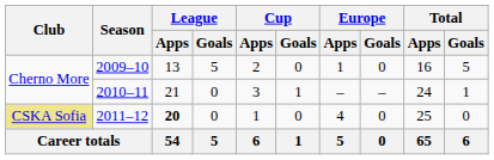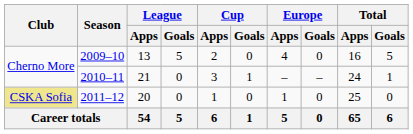 <table class="wikitable" style="font-size:90%; text-align: center">
 <tr>
 <th rowspan=2>Club</th>
 <th rowspan=2>Season</th>
 <th colspan=2><a href='#'>League</a></th>
 <th colspan=2><a href='#'>Cup</a></th>
 <th colspan=2><a href='#'>Europe</a></th>
 <th colspan=2>Total</th>
 </tr>
 <tr>
 <th>Apps</th>
 <th>Goals</th>
 <th>Apps</th>
 <th>Goals</th>
 <th>Apps</th>
 <th>Goals</th>
 <th>Apps</th>
 <th>Goals</th>
 </tr>
 <tr>
 <td rowspan=2><a href='#'>Cherno More</a></td>
 <td><a href='#'>2009–10</a></td>
 <td>13</td>
 <td>5</td>
 <td>2</td>
 <td>0</td>
-<td>1</td>
+<td>4</td>
 <td>0</td>
 <td>16</td>
 <td>5</td>
 </tr>
 <tr>
 <td><a href='#'>2010–11</a></td>
 <td>21</td>
 <td>0</td>
 <td>3</td>
 <td>1</td>
 <td>–</td>
 <td>–</td>
 <td>24</td>
 <td>1</td>
 </tr>
 <tr>
 <td rowspan=1 style="background: khaki;"><a href='#'>CSKA Sofia</a></td>
 <td><a href='#'>2011–12</a></td>
-<td><strong>20</strong></td>
+<td>20</td>
 <td>0</td>
 <td>1</td>
 <td>0</td>
-<td>4</td>
+<td>1</td>
 <td>0</td>
 <td>25</td>
 <td>0</td>
 </tr>
 <tr>
 <th colspan=2>Career totals</th>
 <th>54</th>
 <th>5</th>
 <th>6</th>
 <th>1</th>
 <th>5</th>
 <th>0</th>
 <th>65</th>
 <th>6</th>
 </tr>
 </table>
